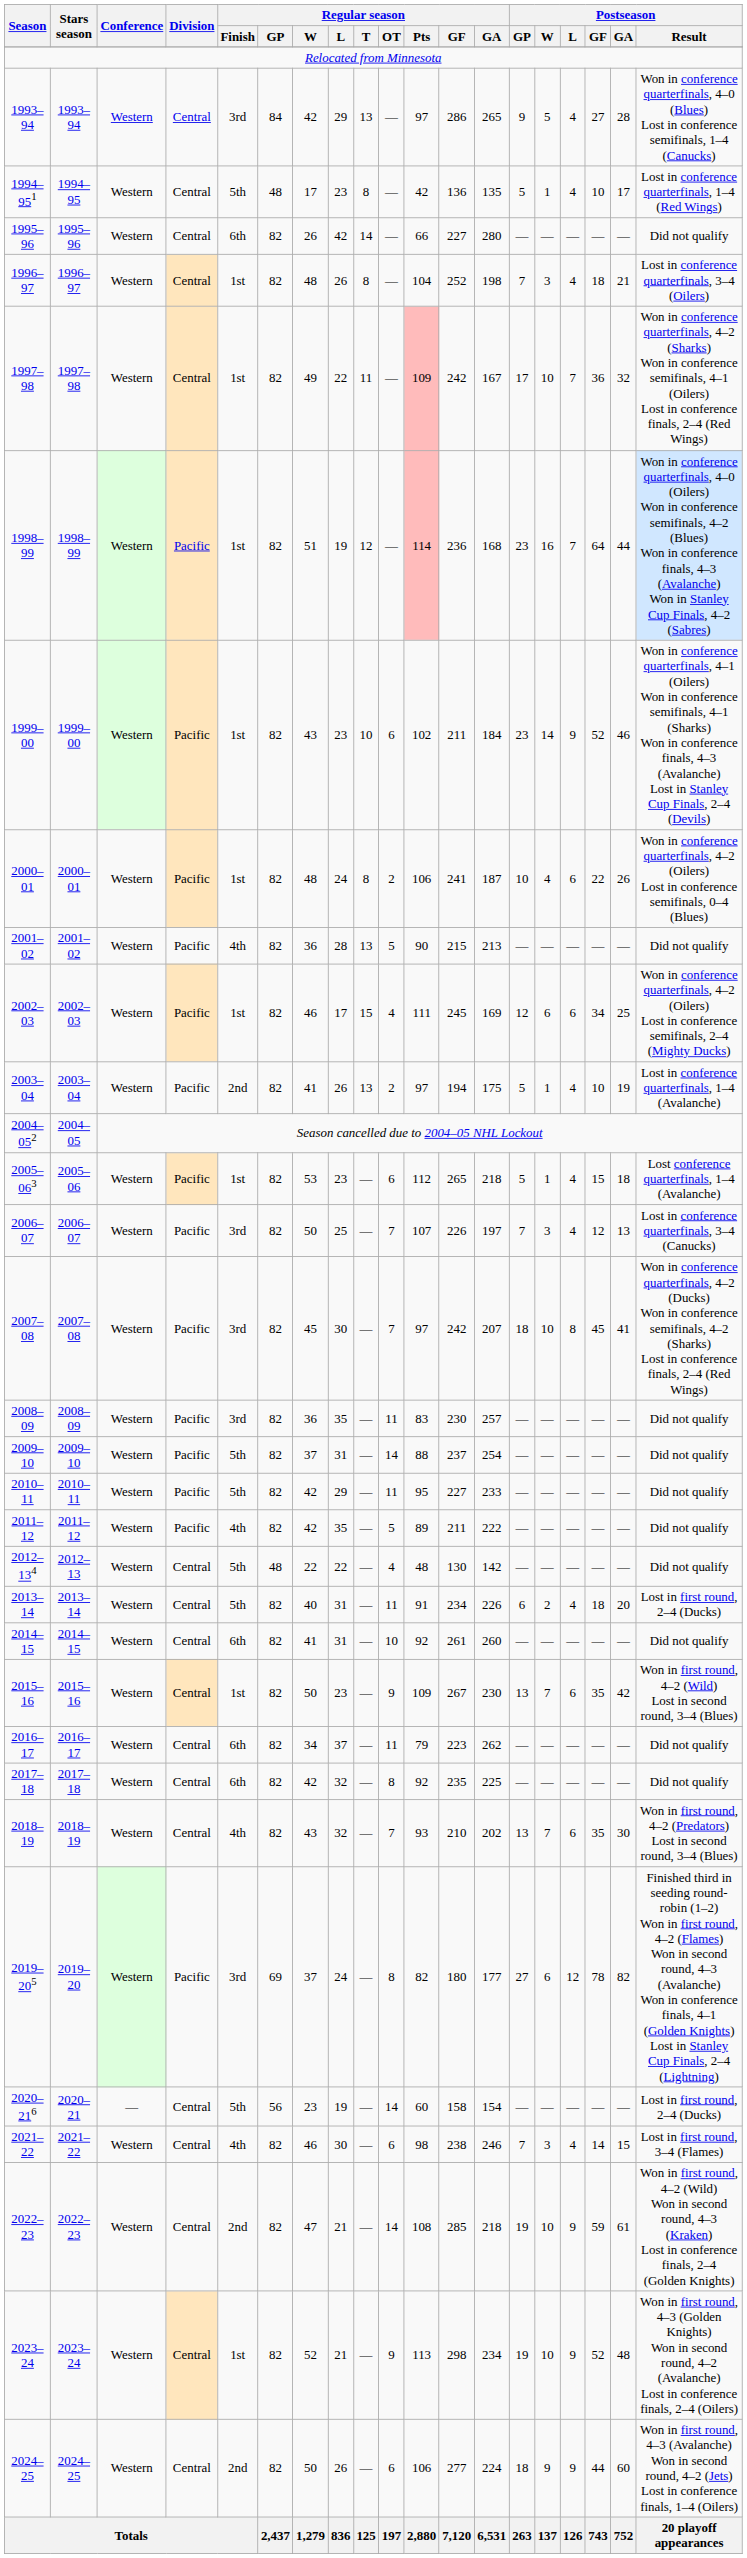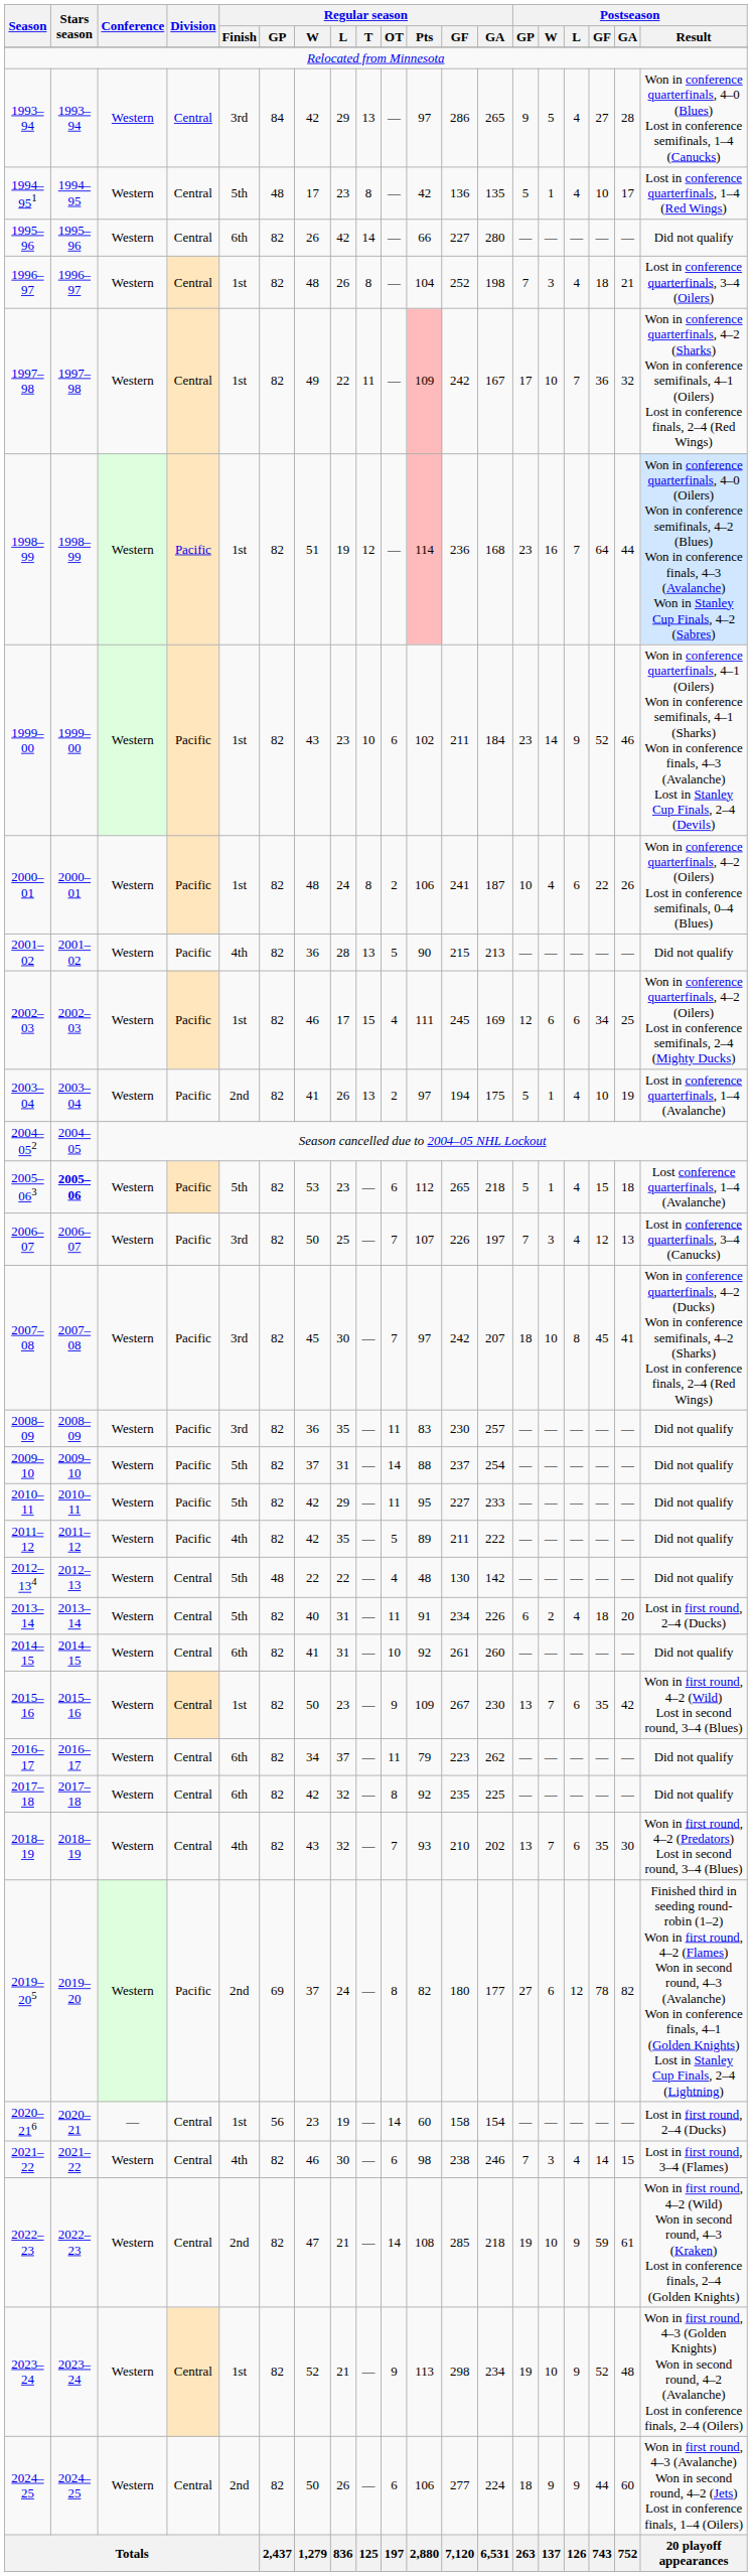 <table class="wikitable" style="text-align:center; font-size: 95%">
 <tr>
 <th rowspan="2"><a href='#'>Season</a></th>
 <th rowspan="2">Stars season</th>
 <th rowspan="2"><a href='#'>Conference</a></th>
 <th rowspan="2"><a href='#'>Division</a></th>
 <th colspan="9"><a href='#'>Regular season</a></th>
 <th colspan="6"><a href='#'>Postseason</a></th>
 </tr>
 <tr>
 <th>Finish</th>
 <th>GP</th>
 <th>W</th>
 <th>L</th>
 <th>T</th>
 <th>OT</th>
 <th>Pts</th>
 <th>GF</th>
 <th>GA</th>
 <th>GP</th>
 <th>W</th>
 <th>L</th>
 <th>GF</th>
 <th>GA</th>
 <th>Result</th>
 </tr>
 <tr>
 </tr>
 <tr>
 <td colspan="19" align="center"><em><a href='#'>Relocated from Minnesota</a></em></td>
 </tr>
 <tr>
 <td><a href='#'>1993–94</a></td>
 <td><a href='#'>1993–94</a></td>
 <td><a href='#'>Western</a></td>
 <td><a href='#'>Central</a></td>
 <td>3rd</td>
 <td>84</td>
 <td>42</td>
 <td>29</td>
 <td>13</td>
 <td>—</td>
 <td>97</td>
 <td>286</td>
 <td>265</td>
 <td>9</td>
 <td>5</td>
 <td>4</td>
 <td>27</td>
 <td>28</td>
 <td>Won in <a href='#'>conference quarterfinals</a>, 4–0 (<a href='#'>Blues</a>)<br>Lost in conference semifinals, 1–4 (<a href='#'>Canucks</a>)</td>
 </tr>
 <tr>
 <td><a href='#'>1994–95</a><sup>1</sup></td>
 <td><a href='#'>1994–95</a></td>
 <td>Western</td>
 <td>Central</td>
 <td>5th</td>
 <td>48</td>
 <td>17</td>
 <td>23</td>
 <td>8</td>
 <td>—</td>
 <td>42</td>
 <td>136</td>
 <td>135</td>
 <td>5</td>
 <td>1</td>
 <td>4</td>
 <td>10</td>
 <td>17</td>
 <td>Lost in <a href='#'>conference quarterfinals</a>, 1–4 (<a href='#'>Red Wings</a>)</td>
 </tr>
 <tr>
 <td><a href='#'>1995–96</a></td>
 <td><a href='#'>1995–96</a></td>
 <td>Western</td>
 <td>Central</td>
 <td>6th</td>
 <td>82</td>
 <td>26</td>
 <td>42</td>
 <td>14</td>
 <td>—</td>
 <td>66</td>
 <td>227</td>
 <td>280</td>
 <td>—</td>
 <td>—</td>
 <td>—</td>
 <td>—</td>
 <td>—</td>
 <td>Did not qualify</td>
 </tr>
 <tr>
 <td><a href='#'>1996–97</a></td>
 <td><a href='#'>1996–97</a></td>
 <td>Western</td>
 <td style="background: #FFE6BD;">Central</td>
 <td>1st</td>
 <td>82</td>
 <td>48</td>
 <td>26</td>
 <td>8</td>
 <td>—</td>
 <td>104</td>
 <td>252</td>
 <td>198</td>
 <td>7</td>
 <td>3</td>
 <td>4</td>
 <td>18</td>
 <td>21</td>
 <td>Lost in <a href='#'>conference quarterfinals</a>, 3–4 (<a href='#'>Oilers</a>)</td>
 </tr>
 <tr>
 <td><a href='#'>1997–98</a></td>
 <td><a href='#'>1997–98</a></td>
 <td>Western</td>
 <td style="background: #FFE6BD;">Central</td>
 <td>1st</td>
 <td>82</td>
 <td>49</td>
 <td>22</td>
 <td>11</td>
 <td>—</td>
 <td style="background: #ffbbbb;">109</td>
 <td>242</td>
 <td>167</td>
 <td>17</td>
 <td>10</td>
 <td>7</td>
 <td>36</td>
 <td>32</td>
 <td>Won in <a href='#'>conference quarterfinals</a>, 4–2 (<a href='#'>Sharks</a>)<br>Won in conference semifinals, 4–1 (Oilers)<br>Lost in conference finals, 2–4 (Red Wings)</td>
 </tr>
 <tr>
 <td><a href='#'>1998–99</a></td>
 <td><a href='#'>1998–99</a></td>
 <td bgcolor="#DDFFDD">Western</td>
 <td style="background: #FFE6BD;"><a href='#'>Pacific</a></td>
 <td>1st</td>
 <td>82</td>
 <td>51</td>
 <td>19</td>
 <td>12</td>
 <td>—</td>
 <td style="background: #ffbbbb;">114</td>
 <td>236</td>
 <td>168</td>
 <td>23</td>
 <td>16</td>
 <td>7</td>
 <td>64</td>
 <td>44</td>
 <td style="background: #D0E7FF;">Won in <a href='#'>conference quarterfinals</a>, 4–0 (Oilers)<br>Won in conference semifinals, 4–2 (Blues)<br>Won in conference finals, 4–3 (<a href='#'>Avalanche</a>)<br>Won in <a href='#'>Stanley Cup Finals</a>, 4–2 (<a href='#'>Sabres</a>)</td>
 </tr>
 <tr>
 <td><a href='#'>1999–00</a></td>
 <td><a href='#'>1999–00</a></td>
 <td bgcolor="#DDFFDD">Western</td>
 <td style="background: #FFE6BD;">Pacific</td>
 <td>1st</td>
 <td>82</td>
 <td>43</td>
 <td>23</td>
 <td>10</td>
 <td>6</td>
 <td>102</td>
 <td>211</td>
 <td>184</td>
 <td>23</td>
 <td>14</td>
 <td>9</td>
 <td>52</td>
 <td>46</td>
 <td>Won in <a href='#'>conference quarterfinals</a>, 4–1 (Oilers)<br>Won in conference semifinals, 4–1 (Sharks)<br>Won in conference finals, 4–3 (Avalanche)<br>Lost in <a href='#'>Stanley Cup Finals</a>, 2–4 (<a href='#'>Devils</a>)</td>
 </tr>
 <tr>
 <td><a href='#'>2000–01</a></td>
 <td><a href='#'>2000–01</a></td>
 <td>Western</td>
 <td style="background: #FFE6BD;">Pacific</td>
 <td>1st</td>
 <td>82</td>
 <td>48</td>
 <td>24</td>
 <td>8</td>
 <td>2</td>
 <td>106</td>
 <td>241</td>
 <td>187</td>
 <td>10</td>
 <td>4</td>
 <td>6</td>
 <td>22</td>
 <td>26</td>
 <td>Won in <a href='#'>conference quarterfinals</a>, 4–2 (Oilers)<br>Lost in conference semifinals, 0–4 (Blues)</td>
 </tr>
 <tr>
 <td><a href='#'>2001–02</a></td>
 <td><a href='#'>2001–02</a></td>
 <td>Western</td>
 <td>Pacific</td>
 <td>4th</td>
 <td>82</td>
 <td>36</td>
 <td>28</td>
 <td>13</td>
 <td>5</td>
 <td>90</td>
 <td>215</td>
 <td>213</td>
 <td>—</td>
 <td>—</td>
 <td>—</td>
 <td>—</td>
 <td>—</td>
 <td>Did not qualify</td>
 </tr>
 <tr>
 <td><a href='#'>2002–03</a></td>
 <td><a href='#'>2002–03</a></td>
 <td>Western</td>
 <td style="background: #FFE6BD;">Pacific</td>
 <td>1st</td>
 <td>82</td>
 <td>46</td>
 <td>17</td>
 <td>15</td>
 <td>4</td>
 <td>111</td>
 <td>245</td>
 <td>169</td>
 <td>12</td>
 <td>6</td>
 <td>6</td>
 <td>34</td>
 <td>25</td>
 <td>Won in <a href='#'>conference quarterfinals</a>, 4–2 (Oilers)<br>Lost in conference semifinals, 2–4 (<a href='#'>Mighty Ducks</a>)</td>
 </tr>
 <tr>
 <td><a href='#'>2003–04</a></td>
 <td><a href='#'>2003–04</a></td>
 <td>Western</td>
 <td>Pacific</td>
 <td>2nd</td>
 <td>82</td>
 <td>41</td>
 <td>26</td>
 <td>13</td>
 <td>2</td>
 <td>97</td>
 <td>194</td>
 <td>175</td>
 <td>5</td>
 <td>1</td>
 <td>4</td>
 <td>10</td>
 <td>19</td>
 <td>Lost in <a href='#'>conference quarterfinals</a>, 1–4 (Avalanche)</td>
 </tr>
 <tr>
 <td><a href='#'>2004–05</a><sup>2</sup></td>
 <td><a href='#'>2004–05</a></td>
 <td colspan="17"><em>Season cancelled due to <a href='#'>2004–05 NHL Lockout</a></em></td>
 </tr>
 <tr>
 <td><a href='#'>2005–06</a><sup>3</sup></td>
-<td><a href='#'>2005–06</a></td>
+<td><strong><a href='#'>2005–06</a></strong></td>
 <td>Western</td>
 <td style="background: #FFE6BD;">Pacific</td>
-<td>1st</td>
+<td>5th</td>
 <td>82</td>
 <td>53</td>
 <td>23</td>
 <td>—</td>
 <td>6</td>
 <td>112</td>
 <td>265</td>
 <td>218</td>
 <td>5</td>
 <td>1</td>
 <td>4</td>
 <td>15</td>
 <td>18</td>
 <td>Lost <a href='#'>conference quarterfinals</a>, 1–4 (Avalanche)</td>
 </tr>
 <tr>
 <td><a href='#'>2006–07</a></td>
 <td><a href='#'>2006–07</a></td>
 <td>Western</td>
 <td>Pacific</td>
 <td>3rd</td>
 <td>82</td>
 <td>50</td>
 <td>25</td>
 <td>—</td>
 <td>7</td>
 <td>107</td>
 <td>226</td>
 <td>197</td>
 <td>7</td>
 <td>3</td>
 <td>4</td>
 <td>12</td>
 <td>13</td>
 <td>Lost in <a href='#'>conference quarterfinals</a>, 3–4 (Canucks)</td>
 </tr>
 <tr>
 <td><a href='#'>2007–08</a></td>
 <td><a href='#'>2007–08</a></td>
 <td>Western</td>
 <td>Pacific</td>
 <td>3rd</td>
 <td>82</td>
 <td>45</td>
 <td>30</td>
 <td>—</td>
 <td>7</td>
 <td>97</td>
 <td>242</td>
 <td>207</td>
 <td>18</td>
 <td>10</td>
 <td>8</td>
 <td>45</td>
 <td>41</td>
 <td>Won in <a href='#'>conference quarterfinals</a>, 4–2 (Ducks)<br>Won in conference semifinals, 4–2 (Sharks)<br>Lost in conference finals, 2–4 (Red Wings)</td>
 </tr>
 <tr>
 <td><a href='#'>2008–09</a></td>
 <td><a href='#'>2008–09</a></td>
 <td>Western</td>
 <td>Pacific</td>
 <td>3rd</td>
 <td>82</td>
 <td>36</td>
 <td>35</td>
 <td>—</td>
 <td>11</td>
 <td>83</td>
 <td>230</td>
 <td>257</td>
 <td>—</td>
 <td>—</td>
 <td>—</td>
 <td>—</td>
 <td>—</td>
 <td>Did not qualify</td>
 </tr>
 <tr>
 <td><a href='#'>2009–10</a></td>
 <td><a href='#'>2009–10</a></td>
 <td>Western</td>
 <td>Pacific</td>
 <td>5th</td>
 <td>82</td>
 <td>37</td>
 <td>31</td>
 <td>—</td>
 <td>14</td>
 <td>88</td>
 <td>237</td>
 <td>254</td>
 <td>—</td>
 <td>—</td>
 <td>—</td>
 <td>—</td>
 <td>—</td>
 <td>Did not qualify</td>
 </tr>
 <tr>
 <td><a href='#'>2010–11</a></td>
 <td><a href='#'>2010–11</a></td>
 <td>Western</td>
 <td>Pacific</td>
 <td>5th</td>
 <td>82</td>
 <td>42</td>
 <td>29</td>
 <td>—</td>
 <td>11</td>
 <td>95</td>
 <td>227</td>
 <td>233</td>
 <td>—</td>
 <td>—</td>
 <td>—</td>
 <td>—</td>
 <td>—</td>
 <td>Did not qualify</td>
 </tr>
 <tr>
 <td><a href='#'>2011–12</a></td>
 <td><a href='#'>2011–12</a></td>
 <td>Western</td>
 <td>Pacific</td>
 <td>4th</td>
 <td>82</td>
 <td>42</td>
 <td>35</td>
 <td>—</td>
 <td>5</td>
 <td>89</td>
 <td>211</td>
 <td>222</td>
 <td>—</td>
 <td>—</td>
 <td>—</td>
 <td>—</td>
 <td>—</td>
 <td>Did not qualify</td>
 </tr>
 <tr>
 <td><a href='#'>2012–13</a><sup>4</sup></td>
 <td><a href='#'>2012–13</a></td>
 <td>Western</td>
 <td>Central</td>
 <td>5th</td>
 <td>48</td>
 <td>22</td>
 <td>22</td>
 <td>—</td>
 <td>4</td>
 <td>48</td>
 <td>130</td>
 <td>142</td>
 <td>—</td>
 <td>—</td>
 <td>—</td>
 <td>—</td>
 <td>—</td>
 <td>Did not qualify</td>
 </tr>
 <tr>
 <td><a href='#'>2013–14</a></td>
 <td><a href='#'>2013–14</a></td>
 <td>Western</td>
 <td>Central</td>
 <td>5th</td>
 <td>82</td>
 <td>40</td>
 <td>31</td>
 <td>—</td>
 <td>11</td>
 <td>91</td>
 <td>234</td>
 <td>226</td>
 <td>6</td>
 <td>2</td>
 <td>4</td>
 <td>18</td>
 <td>20</td>
 <td>Lost in <a href='#'>first round</a>, 2–4 (Ducks)</td>
 </tr>
 <tr>
 <td><a href='#'>2014–15</a></td>
 <td><a href='#'>2014–15</a></td>
 <td>Western</td>
 <td>Central</td>
 <td>6th</td>
 <td>82</td>
 <td>41</td>
 <td>31</td>
 <td>—</td>
 <td>10</td>
 <td>92</td>
 <td>261</td>
 <td>260</td>
 <td>—</td>
 <td>—</td>
 <td>—</td>
 <td>—</td>
 <td>—</td>
 <td>Did not qualify</td>
 </tr>
 <tr>
 <td><a href='#'>2015–16</a></td>
 <td><a href='#'>2015–16</a></td>
 <td>Western</td>
 <td style="background: #FFE6BD;">Central</td>
 <td>1st</td>
 <td>82</td>
 <td>50</td>
 <td>23</td>
 <td>—</td>
 <td>9</td>
 <td>109</td>
 <td>267</td>
 <td>230</td>
 <td>13</td>
 <td>7</td>
 <td>6</td>
 <td>35</td>
 <td>42</td>
 <td>Won in <a href='#'>first round</a>, 4–2 (<a href='#'>Wild</a>)<br>Lost in second round, 3–4 (Blues)</td>
 </tr>
 <tr>
 <td><a href='#'>2016–17</a></td>
 <td><a href='#'>2016–17</a></td>
 <td>Western</td>
 <td>Central</td>
 <td>6th</td>
 <td>82</td>
 <td>34</td>
 <td>37</td>
 <td>—</td>
 <td>11</td>
 <td>79</td>
 <td>223</td>
 <td>262</td>
 <td>—</td>
 <td>—</td>
 <td>—</td>
 <td>—</td>
 <td>—</td>
 <td>Did not qualify</td>
 </tr>
 <tr>
 <td><a href='#'>2017–18</a></td>
 <td><a href='#'>2017–18</a></td>
 <td>Western</td>
 <td>Central</td>
 <td>6th</td>
 <td>82</td>
 <td>42</td>
 <td>32</td>
 <td>—</td>
 <td>8</td>
 <td>92</td>
 <td>235</td>
 <td>225</td>
 <td>—</td>
 <td>—</td>
 <td>—</td>
 <td>—</td>
 <td>—</td>
 <td>Did not qualify</td>
 </tr>
 <tr>
 <td><a href='#'>2018–19</a></td>
 <td><a href='#'>2018–19</a></td>
 <td>Western</td>
 <td>Central</td>
 <td>4th</td>
 <td>82</td>
 <td>43</td>
 <td>32</td>
 <td>—</td>
 <td>7</td>
 <td>93</td>
 <td>210</td>
 <td>202</td>
 <td>13</td>
 <td>7</td>
 <td>6</td>
 <td>35</td>
 <td>30</td>
 <td>Won in <a href='#'>first round</a>, 4–2 (<a href='#'>Predators</a>)<br>Lost in second round, 3–4 (Blues)</td>
 </tr>
 <tr>
 <td><a href='#'>2019–20</a><sup>5</sup></td>
 <td><a href='#'>2019–20</a></td>
 <td bgcolor="#DDFFDD">Western</td>
 <td>Pacific</td>
-<td>3rd</td>
+<td>2nd</td>
 <td>69</td>
 <td>37</td>
 <td>24</td>
 <td>—</td>
 <td>8</td>
 <td>82</td>
 <td>180</td>
 <td>177</td>
 <td>27</td>
 <td>6</td>
 <td>12</td>
 <td>78</td>
 <td>82</td>
 <td>Finished third in seeding round-robin (1–2)<br>Won in <a href='#'>first round</a>, 4–2 (<a href='#'>Flames</a>)<br>Won in second round, 4–3 (Avalanche)<br>Won in conference finals, 4–1 (<a href='#'>Golden Knights</a>)<br>Lost in <a href='#'>Stanley Cup Finals</a>, 2–4 (<a href='#'>Lightning</a>)</td>
 </tr>
 <tr>
 <td><a href='#'>2020–21</a><sup>6</sup></td>
 <td><a href='#'>2020–21</a></td>
 <td>—</td>
 <td>Central</td>
-<td>5th</td>
+<td>1st</td>
 <td>56</td>
 <td>23</td>
 <td>19</td>
 <td>—</td>
 <td>14</td>
 <td>60</td>
 <td>158</td>
 <td>154</td>
 <td>—</td>
 <td>—</td>
 <td>—</td>
 <td>—</td>
 <td>—</td>
 <td>Lost in <a href='#'>first round</a>, 2–4 (Ducks)</td>
 </tr>
 <tr>
 <td><a href='#'>2021–22</a></td>
 <td><a href='#'>2021–22</a></td>
 <td>Western</td>
 <td>Central</td>
 <td>4th</td>
 <td>82</td>
 <td>46</td>
 <td>30</td>
 <td>—</td>
 <td>6</td>
 <td>98</td>
 <td>238</td>
 <td>246</td>
 <td>7</td>
 <td>3</td>
 <td>4</td>
 <td>14</td>
 <td>15</td>
 <td>Lost in <a href='#'>first round</a>, 3–4 (Flames)</td>
 </tr>
 <tr>
 <td><a href='#'>2022–23</a></td>
 <td><a href='#'>2022–23</a></td>
 <td>Western</td>
 <td>Central</td>
 <td>2nd</td>
 <td>82</td>
 <td>47</td>
 <td>21</td>
 <td>—</td>
 <td>14</td>
 <td>108</td>
 <td>285</td>
 <td>218</td>
 <td>19</td>
 <td>10</td>
 <td>9</td>
 <td>59</td>
 <td>61</td>
 <td>Won in <a href='#'>first round</a>, 4–2 (Wild)<br>Won in second round, 4–3 (<a href='#'>Kraken</a>)<br>Lost in conference finals, 2–4 (Golden Knights)</td>
 </tr>
 <tr>
 <td><a href='#'>2023–24</a></td>
 <td><a href='#'>2023–24</a></td>
 <td>Western</td>
 <td style="background: #FFE6BD;">Central</td>
 <td>1st</td>
 <td>82</td>
 <td>52</td>
 <td>21</td>
 <td>—</td>
 <td>9</td>
 <td>113</td>
 <td>298</td>
 <td>234</td>
 <td>19</td>
 <td>10</td>
 <td>9</td>
 <td>52</td>
 <td>48</td>
 <td>Won in <a href='#'>first round</a>, 4–3 (Golden Knights)<br>Won in second round, 4–2 (Avalanche)<br>Lost in conference finals, 2–4 (Oilers)</td>
 </tr>
 <tr>
 <td><a href='#'>2024–25</a></td>
 <td><a href='#'>2024–25</a></td>
 <td>Western</td>
 <td>Central</td>
 <td>2nd</td>
 <td>82</td>
 <td>50</td>
 <td>26</td>
 <td>—</td>
 <td>6</td>
 <td>106</td>
 <td>277</td>
 <td>224</td>
 <td>18</td>
 <td>9</td>
 <td>9</td>
 <td>44</td>
 <td>60</td>
 <td>Won in <a href='#'>first round</a>, 4–3 (Avalanche)<br>Won in second round, 4–2 (<a href='#'>Jets</a>)<br>Lost in conference finals, 1–4 (Oilers)</td>
 </tr>
 <tr>
 <th colspan="5">Totals</th>
 <th>2,437</th>
 <th>1,279</th>
 <th>836</th>
 <th>125</th>
 <th>197</th>
 <th>2,880</th>
 <th>7,120</th>
 <th>6,531</th>
 <th>263</th>
 <th>137</th>
 <th>126</th>
 <th>743</th>
 <th>752</th>
 <th>20 playoff appearances</th>
 </tr>
 </table>
